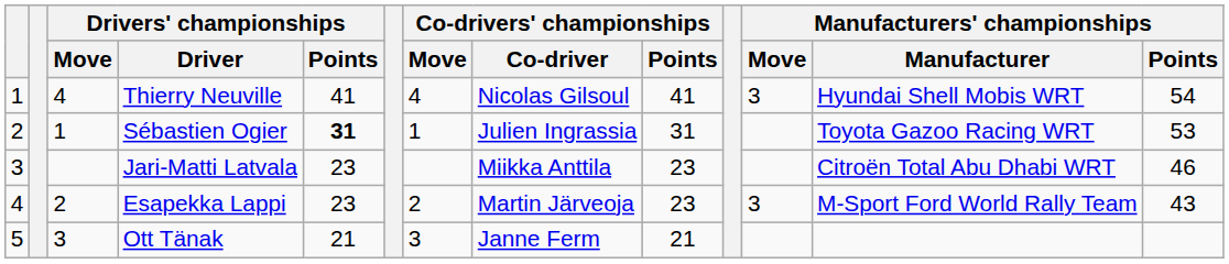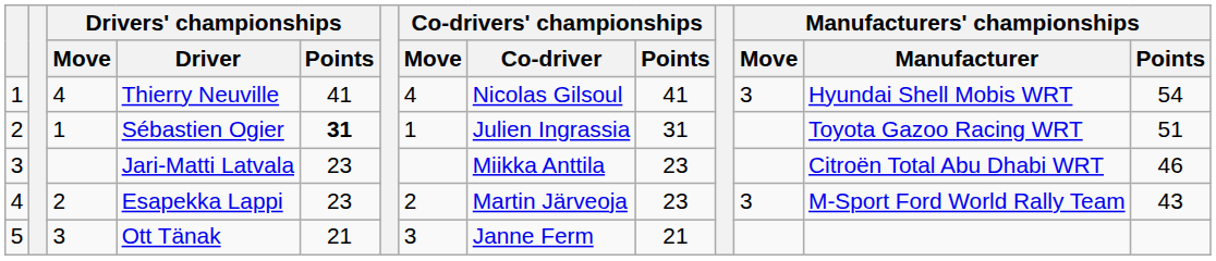 <table class="wikitable" style="font-size:85%;">
 <tr>
 <th rowspan="2"></th>
 <th rowspan="7" style="width:5px;"></th>
 <th colspan="3">Drivers' championships</th>
 <th rowspan="7" style="width:5px;"></th>
 <th colspan="3" nowrap>Co-drivers' championships</th>
 <th rowspan="7" style="width:5px;"></th>
 <th colspan="3" nowrap>Manufacturers' championships</th>
 </tr>
 <tr>
 <th>Move</th>
 <th>Driver</th>
 <th>Points</th>
 <th>Move</th>
 <th>Co-driver</th>
 <th>Points</th>
 <th>Move</th>
 <th>Manufacturer</th>
 <th>Points</th>
 </tr>
 <tr>
 <td align="center">1</td>
 <td> 4</td>
 <td><a href='#'>Thierry Neuville</a></td>
 <td align="center">41</td>
 <td> 4</td>
 <td><a href='#'>Nicolas Gilsoul</a></td>
 <td align="center">41</td>
 <td> 3</td>
 <td><a href='#'>Hyundai Shell Mobis WRT</a></td>
 <td align="center">54</td>
 </tr>
 <tr>
 <td align="center">2</td>
 <td> 1</td>
 <td><a href='#'>Sébastien Ogier</a></td>
 <td align="center"><strong>31</strong></td>
 <td> 1</td>
 <td nowrap><a href='#'>Julien Ingrassia</a></td>
 <td align="center">31</td>
 <td></td>
 <td><a href='#'>Toyota Gazoo Racing WRT</a></td>
-<td align="center">53</td>
+<td align="center">51</td>
 </tr>
 <tr>
 <td align="center">3</td>
 <td></td>
 <td nowrap><a href='#'>Jari-Matti Latvala</a></td>
 <td align="center">23</td>
 <td></td>
 <td><a href='#'>Miikka Anttila</a></td>
 <td align="center">23</td>
 <td></td>
 <td nowrap><a href='#'>Citroën Total Abu Dhabi WRT</a></td>
 <td align="center">46</td>
 </tr>
 <tr>
 <td align="center">4</td>
 <td> 2</td>
 <td><a href='#'>Esapekka Lappi</a></td>
 <td align="center">23</td>
 <td> 2</td>
 <td nowrap><a href='#'>Martin Järveoja</a></td>
 <td align="center">23</td>
 <td> 3</td>
 <td nowrap><a href='#'>M-Sport Ford World Rally Team</a></td>
 <td align="center">43</td>
 </tr>
 <tr>
 <td align="center">5</td>
 <td> 3</td>
 <td><a href='#'>Ott Tänak</a></td>
 <td align="center">21</td>
 <td> 3</td>
 <td><a href='#'>Janne Ferm</a></td>
 <td align="center">21</td>
 <td></td>
 <td></td>
 <td></td>
 </tr>
 </table>
